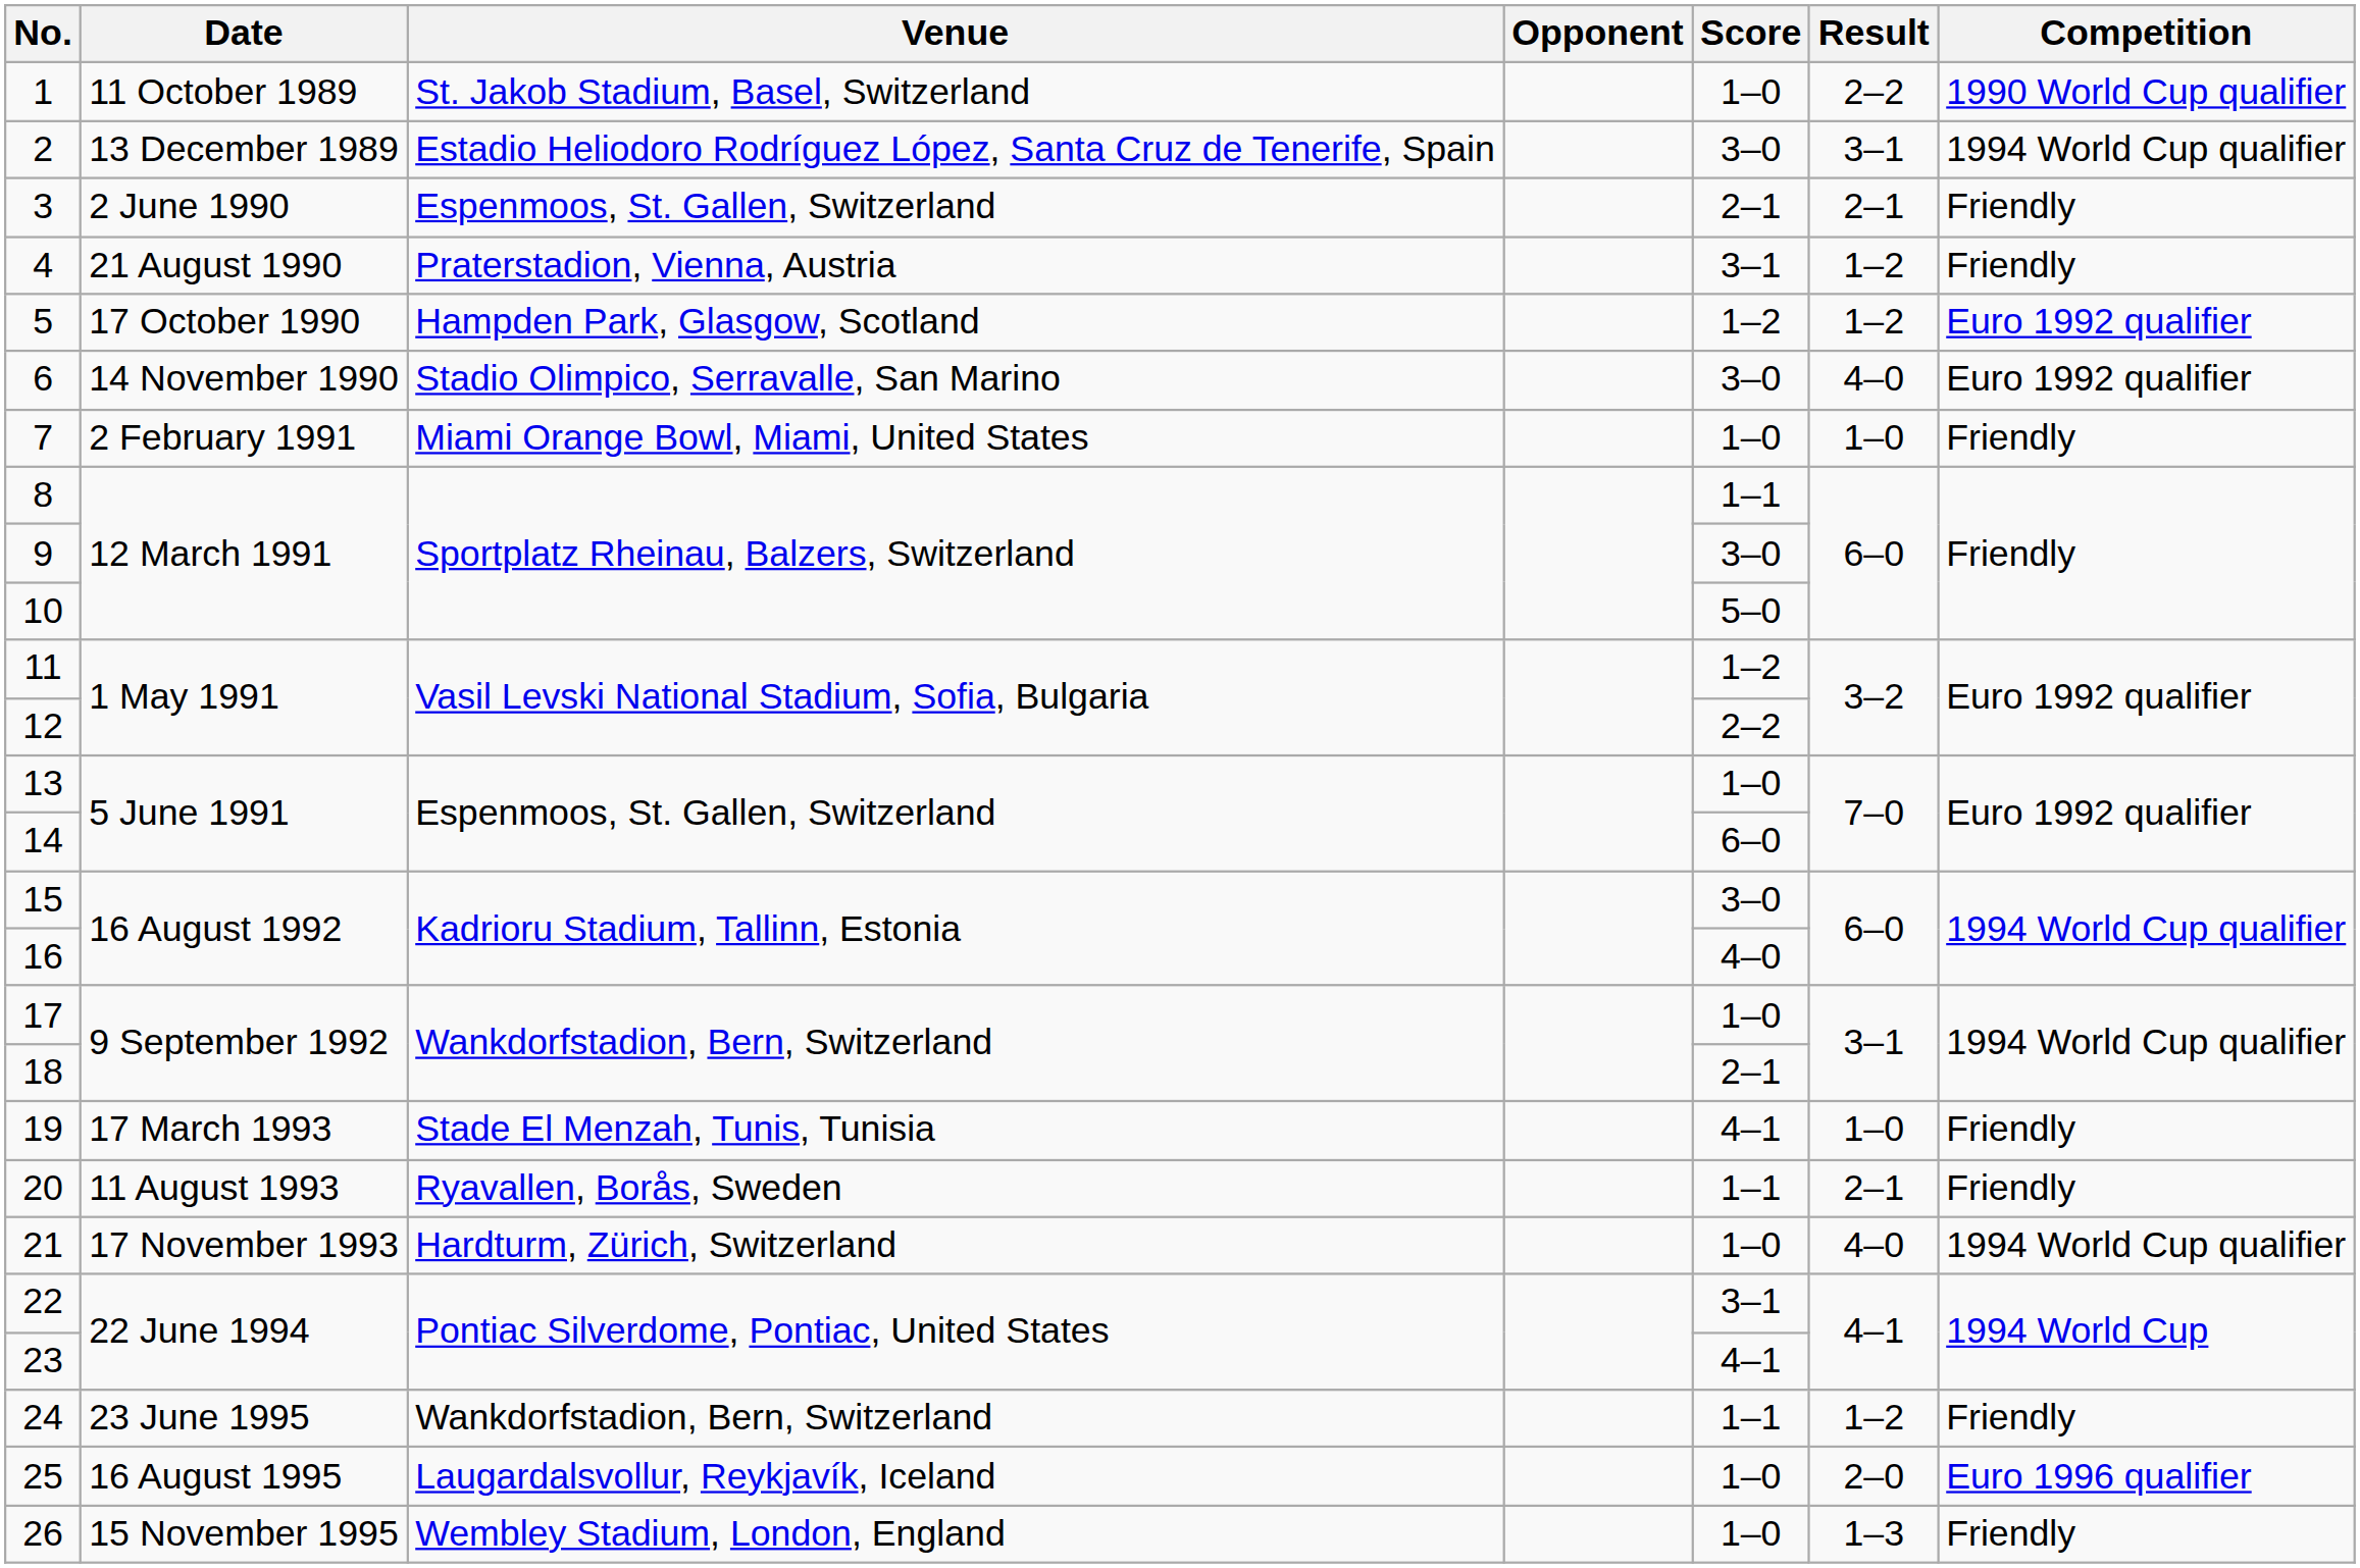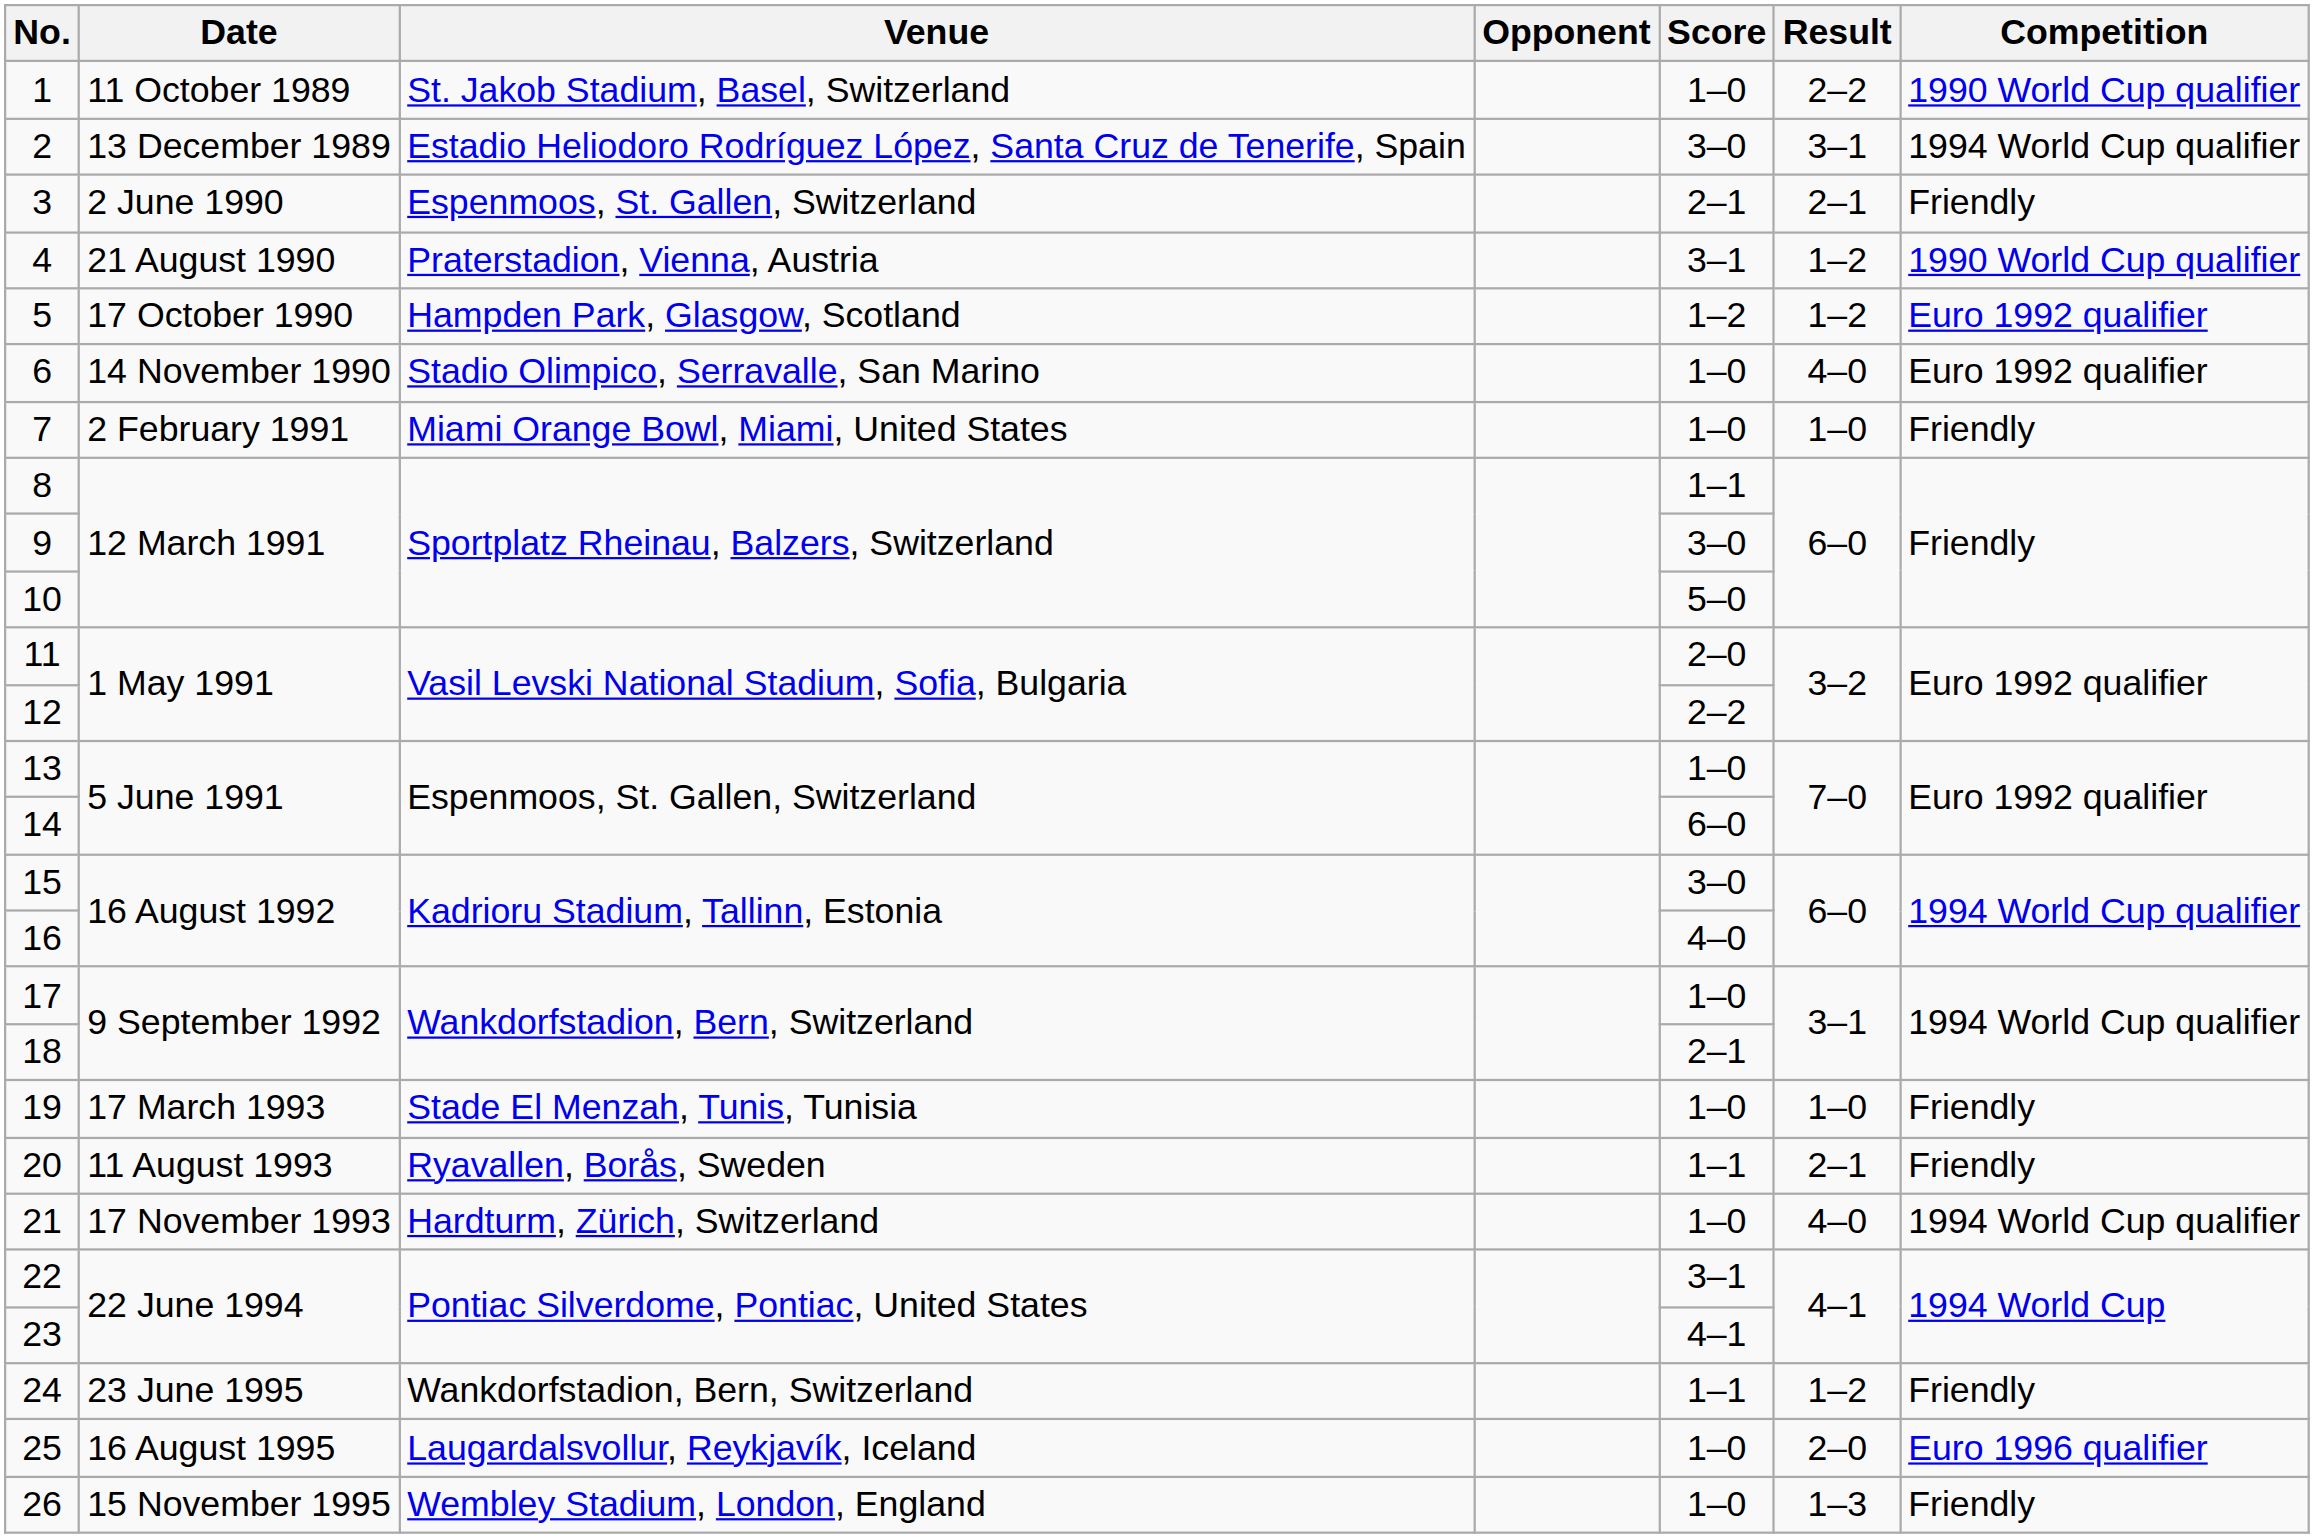 <table class="wikitable sortable">
 <tr>
 <th scope="col">No.</th>
 <th scope="col">Date</th>
 <th scope="col">Venue</th>
 <th scope="col">Opponent</th>
 <th scope="col">Score</th>
 <th scope="col">Result</th>
 <th scope="col">Competition</th>
 </tr>
 <tr>
 <td align="center">1</td>
 <td>11 October 1989</td>
 <td><a href='#'>St. Jakob Stadium</a>, <a href='#'>Basel</a>, Switzerland</td>
 <td></td>
 <td align="center">1–0</td>
 <td align="center">2–2</td>
 <td><a href='#'>1990 World Cup qualifier</a></td>
 </tr>
 <tr>
 <td align="center">2</td>
 <td>13 December 1989</td>
 <td><a href='#'>Estadio Heliodoro Rodríguez López</a>, <a href='#'>Santa Cruz de Tenerife</a>, Spain</td>
 <td></td>
 <td align="center">3–0</td>
 <td align="center">3–1</td>
 <td>1994 World Cup qualifier</td>
 </tr>
 <tr>
 <td align="center">3</td>
 <td>2 June 1990</td>
 <td><a href='#'>Espenmoos</a>, <a href='#'>St. Gallen</a>, Switzerland</td>
 <td></td>
 <td align="center">2–1</td>
 <td align="center">2–1</td>
 <td>Friendly</td>
 </tr>
 <tr>
 <td align="center">4</td>
 <td>21 August 1990</td>
 <td><a href='#'>Praterstadion</a>, <a href='#'>Vienna</a>, Austria</td>
 <td></td>
 <td align="center">3–1</td>
 <td align="center">1–2</td>
-<td>Friendly</td>
+<td><a href='#'>1990 World Cup qualifier</a></td>
 </tr>
 <tr>
 <td align="center">5</td>
 <td>17 October 1990</td>
 <td><a href='#'>Hampden Park</a>, <a href='#'>Glasgow</a>, Scotland</td>
 <td></td>
 <td align="center">1–2</td>
 <td align="center">1–2</td>
 <td><a href='#'>Euro 1992 qualifier</a></td>
 </tr>
 <tr>
 <td align="center">6</td>
 <td>14 November 1990</td>
 <td><a href='#'>Stadio Olimpico</a>, <a href='#'>Serravalle</a>, San Marino</td>
 <td></td>
-<td align="center">3–0</td>
+<td align="center">1–0</td>
 <td align="center">4–0</td>
 <td>Euro 1992 qualifier</td>
 </tr>
 <tr>
 <td align="center">7</td>
 <td>2 February 1991</td>
 <td><a href='#'>Miami Orange Bowl</a>, <a href='#'>Miami</a>, United States</td>
 <td></td>
 <td align="center">1–0</td>
 <td align="center">1–0</td>
 <td>Friendly</td>
 </tr>
 <tr>
 <td align="center">8</td>
 <td rowspan="3">12 March 1991</td>
 <td rowspan="3"><a href='#'>Sportplatz Rheinau</a>, <a href='#'>Balzers</a>, Switzerland</td>
 <td rowspan="3"></td>
 <td align="center">1–1</td>
 <td rowspan="3" align="center">6–0</td>
 <td rowspan="3">Friendly</td>
 </tr>
 <tr>
 <td align="center">9</td>
 <td align="center">3–0</td>
 </tr>
 <tr>
 <td align="center">10</td>
 <td align="center">5–0</td>
 </tr>
 <tr>
 <td align="center">11</td>
 <td rowspan="2">1 May 1991</td>
 <td rowspan="2"><a href='#'>Vasil Levski National Stadium</a>, <a href='#'>Sofia</a>, Bulgaria</td>
 <td rowspan="2"></td>
-<td align="center">1–2</td>
+<td align="center">2–0</td>
 <td rowspan="2" align="center">3–2</td>
 <td rowspan="2">Euro 1992 qualifier</td>
 </tr>
 <tr>
 <td align="center">12</td>
 <td align="center">2–2</td>
 </tr>
 <tr>
 <td align="center">13</td>
 <td rowspan="2">5 June 1991</td>
 <td rowspan="2">Espenmoos, St. Gallen, Switzerland</td>
 <td rowspan="2"></td>
 <td align="center">1–0</td>
 <td rowspan="2" align="center">7–0</td>
 <td rowspan="2">Euro 1992 qualifier</td>
 </tr>
 <tr>
 <td align="center">14</td>
 <td align="center">6–0</td>
 </tr>
 <tr>
 <td align="center">15</td>
 <td rowspan="2">16 August 1992</td>
 <td rowspan="2"><a href='#'>Kadrioru Stadium</a>, <a href='#'>Tallinn</a>, Estonia</td>
 <td rowspan="2"></td>
 <td align="center">3–0</td>
 <td rowspan="2" align="center">6–0</td>
 <td rowspan="2"><a href='#'>1994 World Cup qualifier</a></td>
 </tr>
 <tr>
 <td align="center">16</td>
 <td align="center">4–0</td>
 </tr>
 <tr>
 <td align="center">17</td>
 <td rowspan="2">9 September 1992</td>
 <td rowspan="2"><a href='#'>Wankdorfstadion</a>, <a href='#'>Bern</a>, Switzerland</td>
 <td rowspan="2"></td>
 <td align="center">1–0</td>
 <td rowspan="2" align="center">3–1</td>
 <td rowspan="2">1994 World Cup qualifier</td>
 </tr>
 <tr>
 <td align="center">18</td>
 <td align="center">2–1</td>
 </tr>
 <tr>
 <td align="center">19</td>
 <td>17 March 1993</td>
 <td><a href='#'>Stade El Menzah</a>, <a href='#'>Tunis</a>, Tunisia</td>
 <td></td>
-<td align="center">4–1</td>
+<td align="center">1–0</td>
 <td align="center">1–0</td>
 <td>Friendly</td>
 </tr>
 <tr>
 <td align="center">20</td>
 <td>11 August 1993</td>
 <td><a href='#'>Ryavallen</a>, <a href='#'>Borås</a>, Sweden</td>
 <td></td>
 <td align="center">1–1</td>
 <td align="center">2–1</td>
 <td>Friendly</td>
 </tr>
 <tr>
 <td align="center">21</td>
 <td>17 November 1993</td>
 <td><a href='#'>Hardturm</a>, <a href='#'>Zürich</a>, Switzerland</td>
 <td></td>
 <td align="center">1–0</td>
 <td align="center">4–0</td>
 <td>1994 World Cup qualifier</td>
 </tr>
 <tr>
 <td align="center">22</td>
 <td rowspan="2">22 June 1994</td>
 <td rowspan="2"><a href='#'>Pontiac Silverdome</a>, <a href='#'>Pontiac</a>, United States</td>
 <td rowspan="2"></td>
 <td align="center">3–1</td>
 <td rowspan="2" align="center">4–1</td>
 <td rowspan="2"><a href='#'>1994 World Cup</a></td>
 </tr>
 <tr>
 <td align="center">23</td>
 <td align="center">4–1</td>
 </tr>
 <tr>
 <td align="center">24</td>
 <td>23 June 1995</td>
 <td>Wankdorfstadion, Bern, Switzerland</td>
 <td></td>
 <td align="center">1–1</td>
 <td align="center">1–2</td>
 <td>Friendly</td>
 </tr>
 <tr>
 <td align="center">25</td>
 <td>16 August 1995</td>
 <td><a href='#'>Laugardalsvollur</a>, <a href='#'>Reykjavík</a>, Iceland</td>
 <td></td>
 <td align="center">1–0</td>
 <td align="center">2–0</td>
 <td><a href='#'>Euro 1996 qualifier</a></td>
 </tr>
 <tr>
 <td align="center">26</td>
 <td>15 November 1995</td>
 <td><a href='#'>Wembley Stadium</a>, <a href='#'>London</a>, England</td>
 <td></td>
 <td align="center">1–0</td>
 <td align="center">1–3</td>
 <td>Friendly</td>
 </tr>
 </table>
